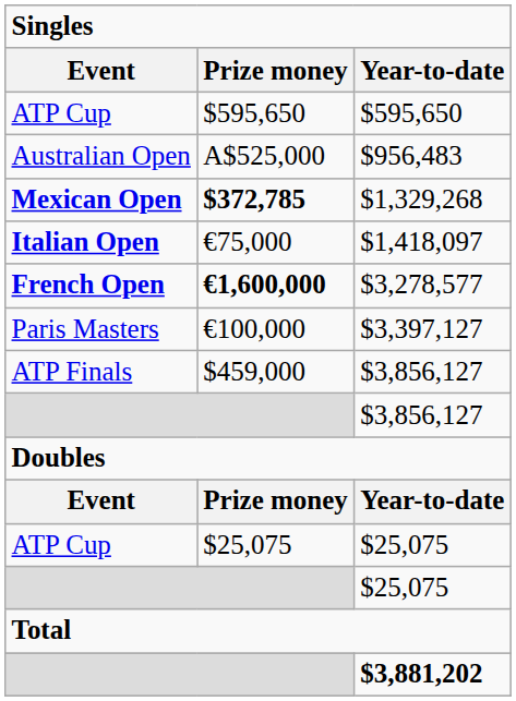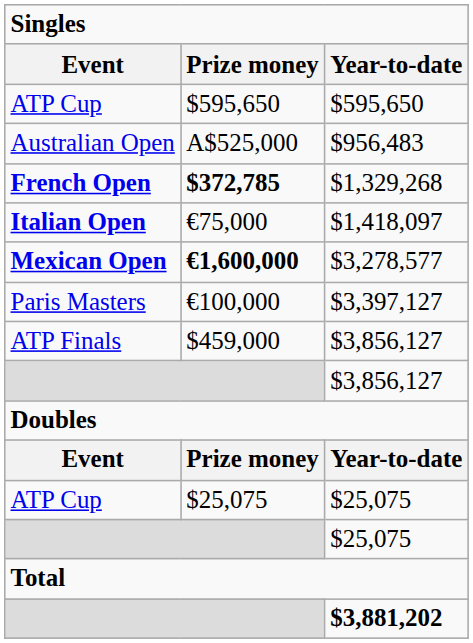 <table class="wikitable sortable">
 <tr>
 <td colspan=3><strong>Singles</strong></td>
 </tr>
 <tr>
 <th>Event</th>
 <th>Prize money</th>
 <th>Year-to-date</th>
 </tr>
 <tr>
 <td><a href='#'>ATP Cup</a></td>
 <td>$595,650</td>
 <td>$595,650</td>
 </tr>
 <tr>
 <td><a href='#'>Australian Open</a></td>
 <td>A$525,000</td>
 <td>$956,483</td>
 </tr>
 <tr>
-<td><strong><a href='#'>Mexican Open</a></strong></td>
+<td><strong><a href='#'>French Open</a></strong></td>
 <td><strong>$372,785</strong></td>
 <td>$1,329,268</td>
 </tr>
 <tr>
 <td><strong><a href='#'>Italian Open</a></strong></td>
 <td>€75,000</td>
 <td>$1,418,097</td>
 </tr>
 <tr>
-<td><strong><a href='#'>French Open</a></strong></td>
+<td><strong><a href='#'>Mexican Open</a></strong></td>
 <td><strong>€1,600,000</strong></td>
 <td>$3,278,577</td>
 </tr>
 <tr>
 <td><a href='#'>Paris Masters</a></td>
 <td>€100,000</td>
 <td>$3,397,127</td>
 </tr>
 <tr>
 <td><a href='#'>ATP Finals</a></td>
 <td>$459,000</td>
 <td>$3,856,127</td>
 </tr>
 <tr class="sortbottom">
 <td colspan="2" style="background:#dcdcdc;"></td>
 <td>$3,856,127</td>
 </tr>
 <tr>
 <td colspan=3><strong>Doubles</strong></td>
 </tr>
 <tr>
 <th>Event</th>
 <th>Prize money</th>
 <th>Year-to-date</th>
 </tr>
 <tr>
 <td><a href='#'>ATP Cup</a></td>
 <td>$25,075</td>
 <td>$25,075</td>
 </tr>
 <tr class="sortbottom">
 <td colspan="2" style="background:#dcdcdc;"></td>
 <td>$25,075</td>
 </tr>
 <tr>
 <td colspan=3><strong>Total</strong></td>
 </tr>
 <tr class="sortbottom">
 <td colspan="2" style="background:#dcdcdc;"></td>
 <td><strong>$3,881,202</strong></td>
 </tr>
 </table>
